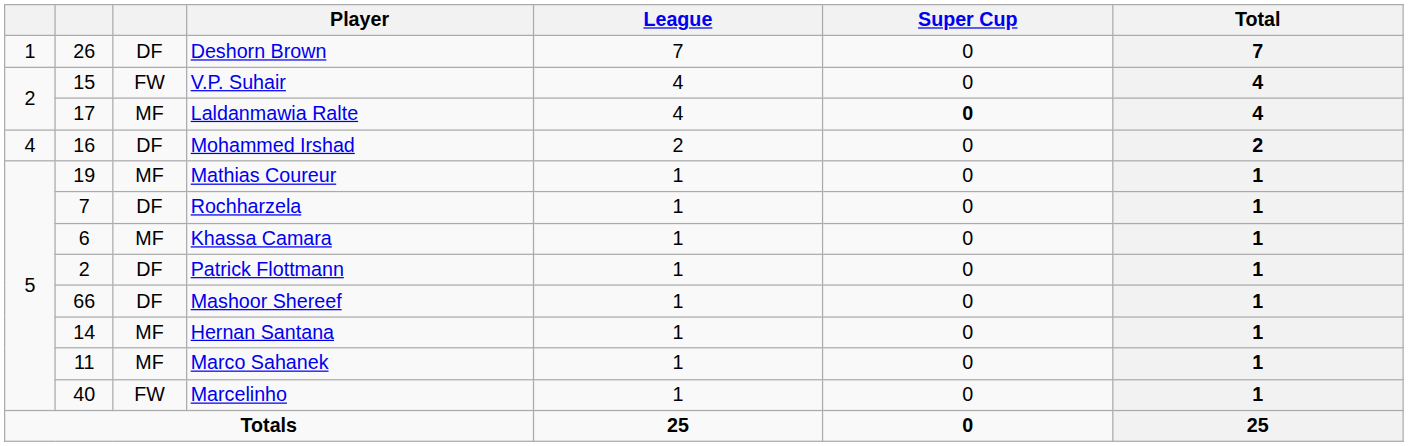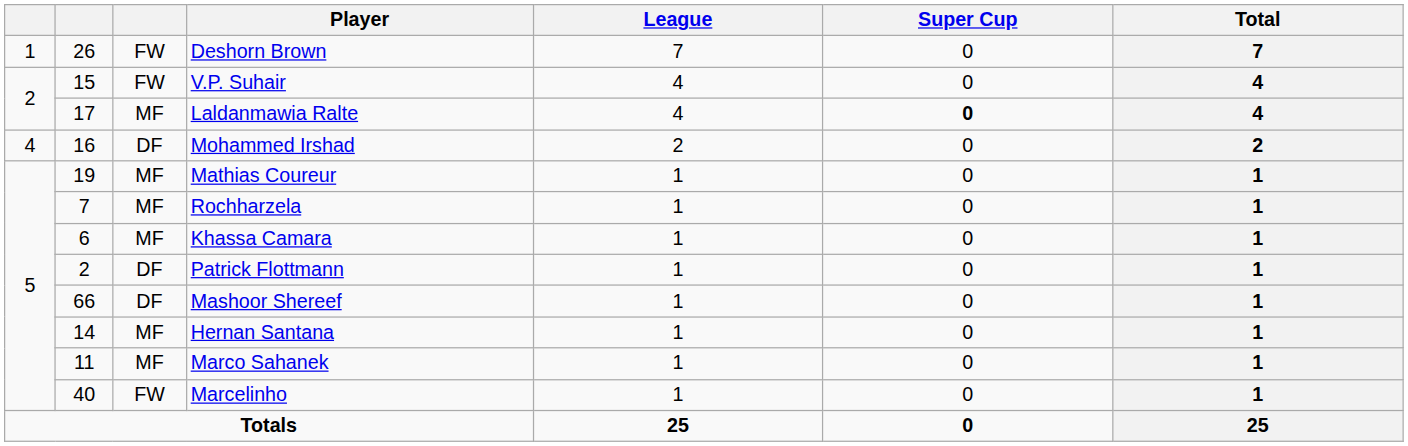 <table class="wikitable sortable" style=text-align:center;width:90%>
 <tr>
 <th width=15></th>
 <th width=15></th>
 <th width=15></th>
 <th width=145>Player</th>
 <th width=120><a href='#'>League</a></th>
 <th width=120><a href='#'>Super Cup</a></th>
 <th width=120>Total</th>
 </tr>
 <tr>
 <td>1</td>
 <td>26</td>
-<td>DF</td>
+<td>FW</td>
 <td align="left"> <a href='#'>Deshorn Brown</a></td>
 <td>7</td>
 <td>0</td>
 <th>7</th>
 </tr>
 <tr>
 <td rowspan="2">2</td>
 <td>15</td>
 <td>FW</td>
 <td align="left"> <a href='#'>V.P. Suhair</a></td>
 <td>4</td>
 <td>0</td>
 <th>4</th>
 </tr>
 <tr>
 <td>17</td>
 <td>MF</td>
 <td align="left"> <a href='#'>Laldanmawia Ralte</a></td>
 <td>4</td>
 <td><strong>0</strong></td>
 <th>4</th>
 </tr>
 <tr>
 <td>4</td>
 <td>16</td>
 <td>DF</td>
 <td align="left"> <a href='#'>Mohammed Irshad</a></td>
 <td>2</td>
 <td>0</td>
 <th>2</th>
 </tr>
 <tr>
 <td rowspan="8">5</td>
 <td>19</td>
 <td>MF</td>
 <td align="left"> <a href='#'>Mathias Coureur</a></td>
 <td>1</td>
 <td>0</td>
 <th>1</th>
 </tr>
 <tr>
 <td>7</td>
-<td>DF</td>
+<td>MF</td>
 <td align="left"> <a href='#'>Rochharzela</a></td>
 <td>1</td>
 <td>0</td>
 <th>1</th>
 </tr>
 <tr>
 <td>6</td>
 <td>MF</td>
 <td align="left"> <a href='#'>Khassa Camara</a></td>
 <td>1</td>
 <td>0</td>
 <th>1</th>
 </tr>
 <tr>
 <td>2</td>
 <td>DF</td>
 <td align="left"> <a href='#'>Patrick Flottmann</a></td>
 <td>1</td>
 <td>0</td>
 <th>1</th>
 </tr>
 <tr>
 <td>66</td>
 <td>DF</td>
 <td align="left"> <a href='#'>Mashoor Shereef</a></td>
 <td>1</td>
 <td>0</td>
 <th>1</th>
 </tr>
 <tr>
 <td>14</td>
 <td>MF</td>
 <td align="left"> <a href='#'>Hernan Santana</a></td>
 <td>1</td>
 <td>0</td>
 <th>1</th>
 </tr>
 <tr>
 <td>11</td>
 <td>MF</td>
 <td align="left"> <a href='#'>Marco Sahanek</a></td>
 <td>1</td>
 <td>0</td>
 <th>1</th>
 </tr>
 <tr>
 <td>40</td>
 <td>FW</td>
 <td align="left"> <a href='#'>Marcelinho</a></td>
 <td>1</td>
 <td>0</td>
 <th>1</th>
 </tr>
 <tr>
 <td colspan="4"><strong>Totals</strong></td>
 <td><strong>25</strong></td>
 <td><strong>0</strong></td>
 <th>25</th>
 </tr>
 </table>
